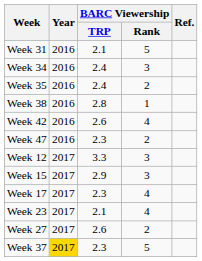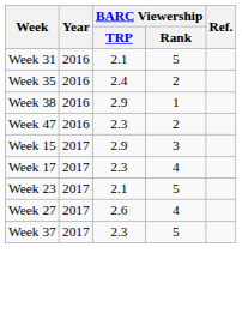 <table class="wikitable sortable" style="text-align:center">
 <tr>
 <th rowspan="2">Week</th>
 <th rowspan="2">Year</th>
 <th colspan="2"><a href='#'>BARC</a> Viewership</th>
 <th rowspan="2">Ref.</th>
 </tr>
 <tr>
 <th><a href='#'>TRP</a></th>
 <th>Rank</th>
 </tr>
 <tr>
 <td>Week 31</td>
 <td>2016</td>
 <td>2.1</td>
 <td>5</td>
 <td></td>
 </tr>
 <tr>
-<td>Week 34</td>
-<td>2016</td>
-<td>2.4</td>
-<td>3</td>
-<td></td>
-</tr>
-<tr>
 <td>Week 35</td>
 <td>2016</td>
 <td>2.4</td>
 <td>2</td>
 <td></td>
 </tr>
 <tr>
 <td>Week 38</td>
 <td>2016</td>
-<td>2.8</td>
+<td>2.9</td>
 <td>1</td>
-<td></td>
-</tr>
-<tr>
-<td>Week 42</td>
-<td>2016</td>
-<td>2.6</td>
-<td>4</td>
 <td></td>
 </tr>
 <tr>
 <td>Week 47</td>
 <td>2016</td>
 <td>2.3</td>
 <td>2</td>
-<td></td>
-</tr>
-<tr>
-<td>Week 12</td>
-<td>2017</td>
-<td>3.3</td>
-<td>3</td>
 <td></td>
 </tr>
 <tr>
 <td>Week 15</td>
 <td>2017</td>
 <td>2.9</td>
 <td>3</td>
 <td></td>
 </tr>
 <tr>
 <td>Week 17</td>
 <td>2017</td>
 <td>2.3</td>
 <td>4</td>
 <td></td>
 </tr>
 <tr>
 <td>Week 23</td>
 <td>2017</td>
 <td>2.1</td>
-<td>4</td>
+<td>5</td>
 <td></td>
 </tr>
 <tr>
 <td>Week 27</td>
 <td>2017</td>
 <td>2.6</td>
-<td>2</td>
+<td>4</td>
 <td></td>
 </tr>
 <tr>
 <td>Week 37</td>
-<td style="background: gold;">2017</td>
+<td>2017</td>
 <td>2.3</td>
 <td>5</td>
 <td></td>
 </tr>
 </table>
